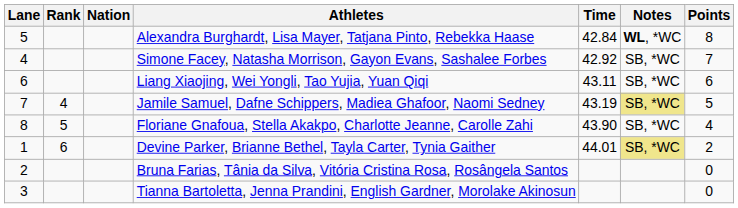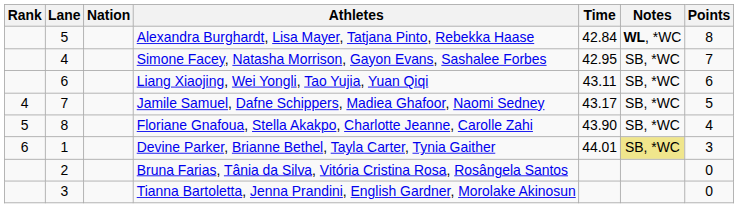 <table class="wikitable sortable" style="text-align:center">
 <tr>
+<th>Rank</th>
 <th>Lane</th>
-<th>Rank</th>
 <th>Nation</th>
 <th>Athletes</th>
 <th>Time</th>
 <th>Notes</th>
 <th>Points</th>
 </tr>
 <tr>
+<td></td>
 <td>5</td>
-<td></td>
 <td align=left></td>
 <td align=left><a href='#'>Alexandra Burghardt</a>, <a href='#'>Lisa Mayer</a>, <a href='#'>Tatjana Pinto</a>, <a href='#'>Rebekka Haase</a></td>
 <td>42.84</td>
 <td><strong>WL</strong>, *WC</td>
 <td>8</td>
 </tr>
 <tr>
+<td></td>
 <td>4</td>
-<td></td>
 <td align=left></td>
 <td align=left><a href='#'>Simone Facey</a>, <a href='#'>Natasha Morrison</a>, <a href='#'>Gayon Evans</a>, <a href='#'>Sashalee Forbes</a></td>
-<td>42.92</td>
+<td>42.95</td>
 <td>SB, *WC</td>
 <td>7</td>
 </tr>
 <tr>
+<td></td>
 <td>6</td>
-<td></td>
 <td align=left></td>
 <td align=left><a href='#'>Liang Xiaojing</a>, <a href='#'>Wei Yongli</a>, <a href='#'>Tao Yujia</a>, <a href='#'>Yuan Qiqi</a></td>
 <td>43.11</td>
 <td>SB, *WC</td>
 <td>6</td>
 </tr>
 <tr>
+<td>4</td>
 <td>7</td>
-<td>4</td>
 <td align=left></td>
 <td align=left><a href='#'>Jamile Samuel</a>, <a href='#'>Dafne Schippers</a>, <a href='#'>Madiea Ghafoor</a>, <a href='#'>Naomi Sedney</a></td>
-<td>43.19</td>
-<td style="background: khaki;">SB, *WC</td>
+<td>43.17</td>
+<td>SB, *WC</td>
 <td>5</td>
 </tr>
 <tr>
+<td>5</td>
 <td>8</td>
-<td>5</td>
 <td align=left></td>
 <td align=left><a href='#'>Floriane Gnafoua</a>, <a href='#'>Stella Akakpo</a>, <a href='#'>Charlotte Jeanne</a>, <a href='#'>Carolle Zahi</a></td>
 <td>43.90</td>
 <td>SB, *WC</td>
 <td>4</td>
 </tr>
 <tr>
+<td>6</td>
 <td>1</td>
-<td>6</td>
 <td align=left></td>
 <td align=left><a href='#'>Devine Parker</a>, <a href='#'>Brianne Bethel</a>, <a href='#'>Tayla Carter</a>, <a href='#'>Tynia Gaither</a></td>
 <td>44.01</td>
 <td style="background: khaki;">SB, *WC</td>
-<td>2</td>
+<td>3</td>
 </tr>
 <tr>
+<td></td>
 <td>2</td>
-<td></td>
 <td align=left></td>
 <td align=left><a href='#'>Bruna Farias</a>, <a href='#'>Tânia da Silva</a>, <a href='#'>Vitória Cristina Rosa</a>, <a href='#'>Rosângela Santos</a></td>
 <td></td>
 <td></td>
 <td>0</td>
 </tr>
 <tr>
+<td></td>
 <td>3</td>
-<td></td>
 <td align=left></td>
 <td align=left><a href='#'>Tianna Bartoletta</a>, <a href='#'>Jenna Prandini</a>, <a href='#'>English Gardner</a>, <a href='#'>Morolake Akinosun</a></td>
 <td></td>
 <td></td>
 <td>0</td>
 </tr>
 </table>
